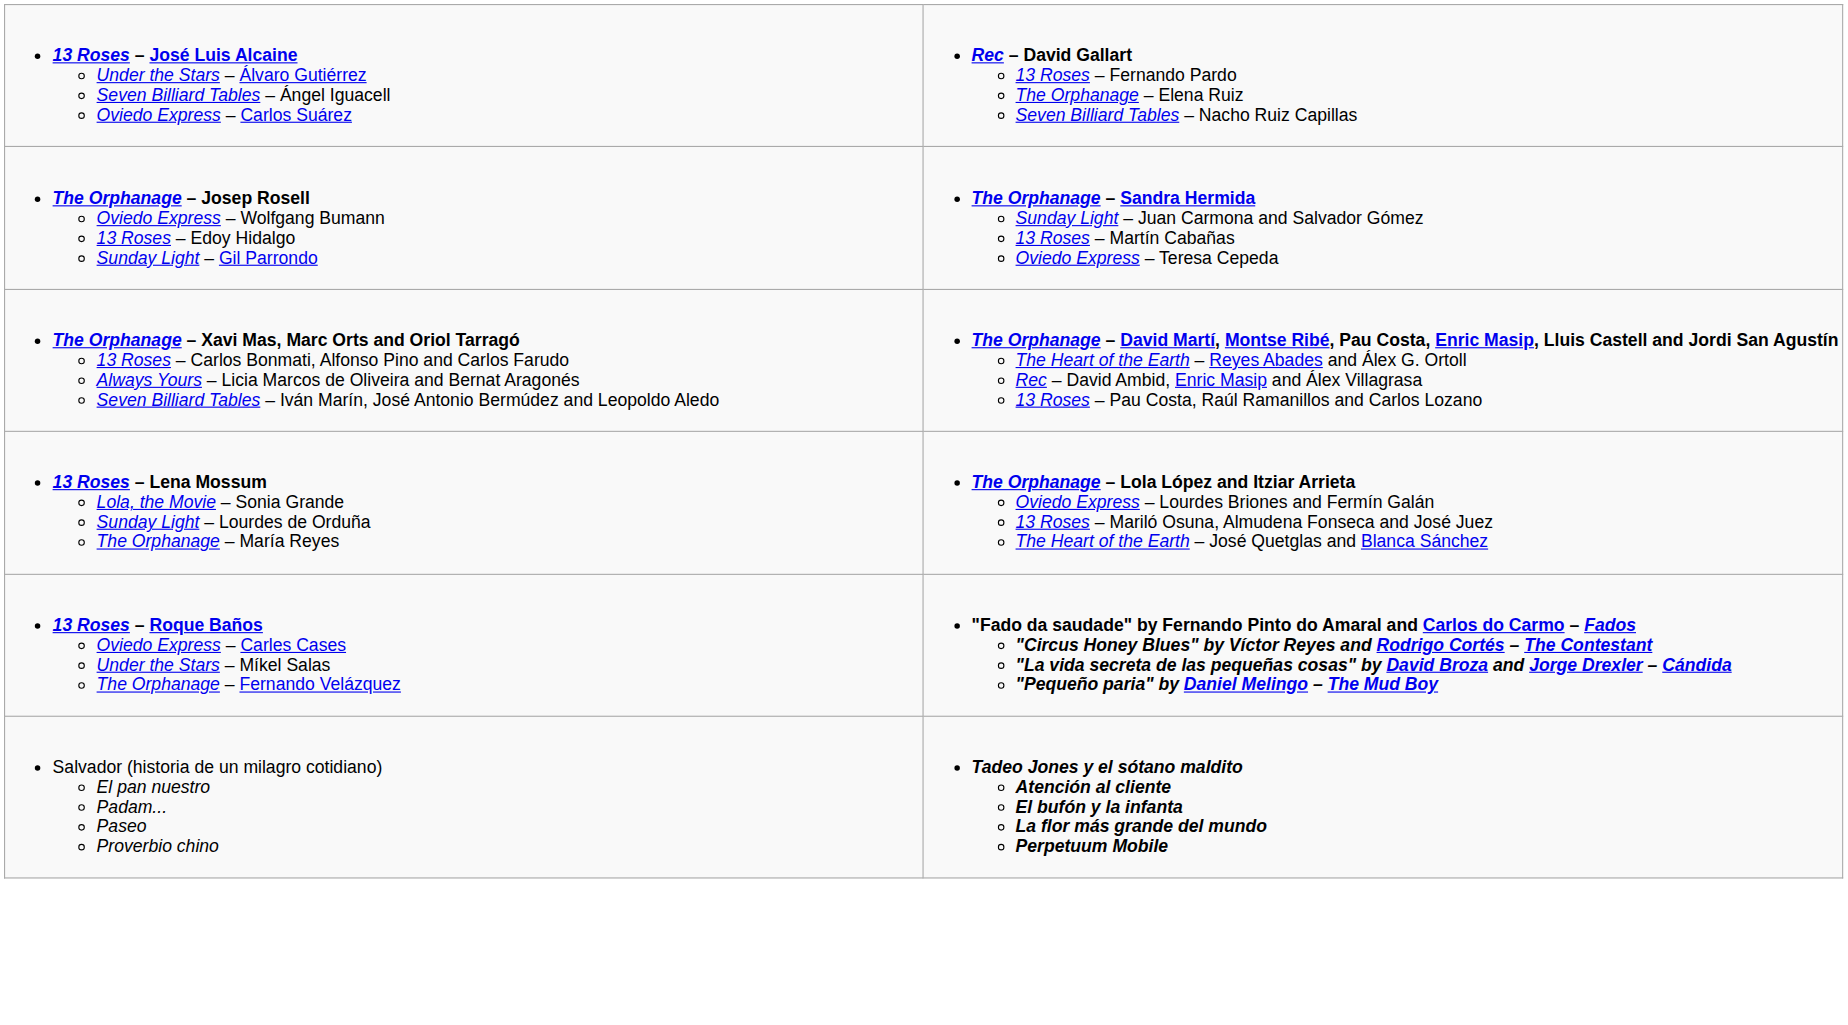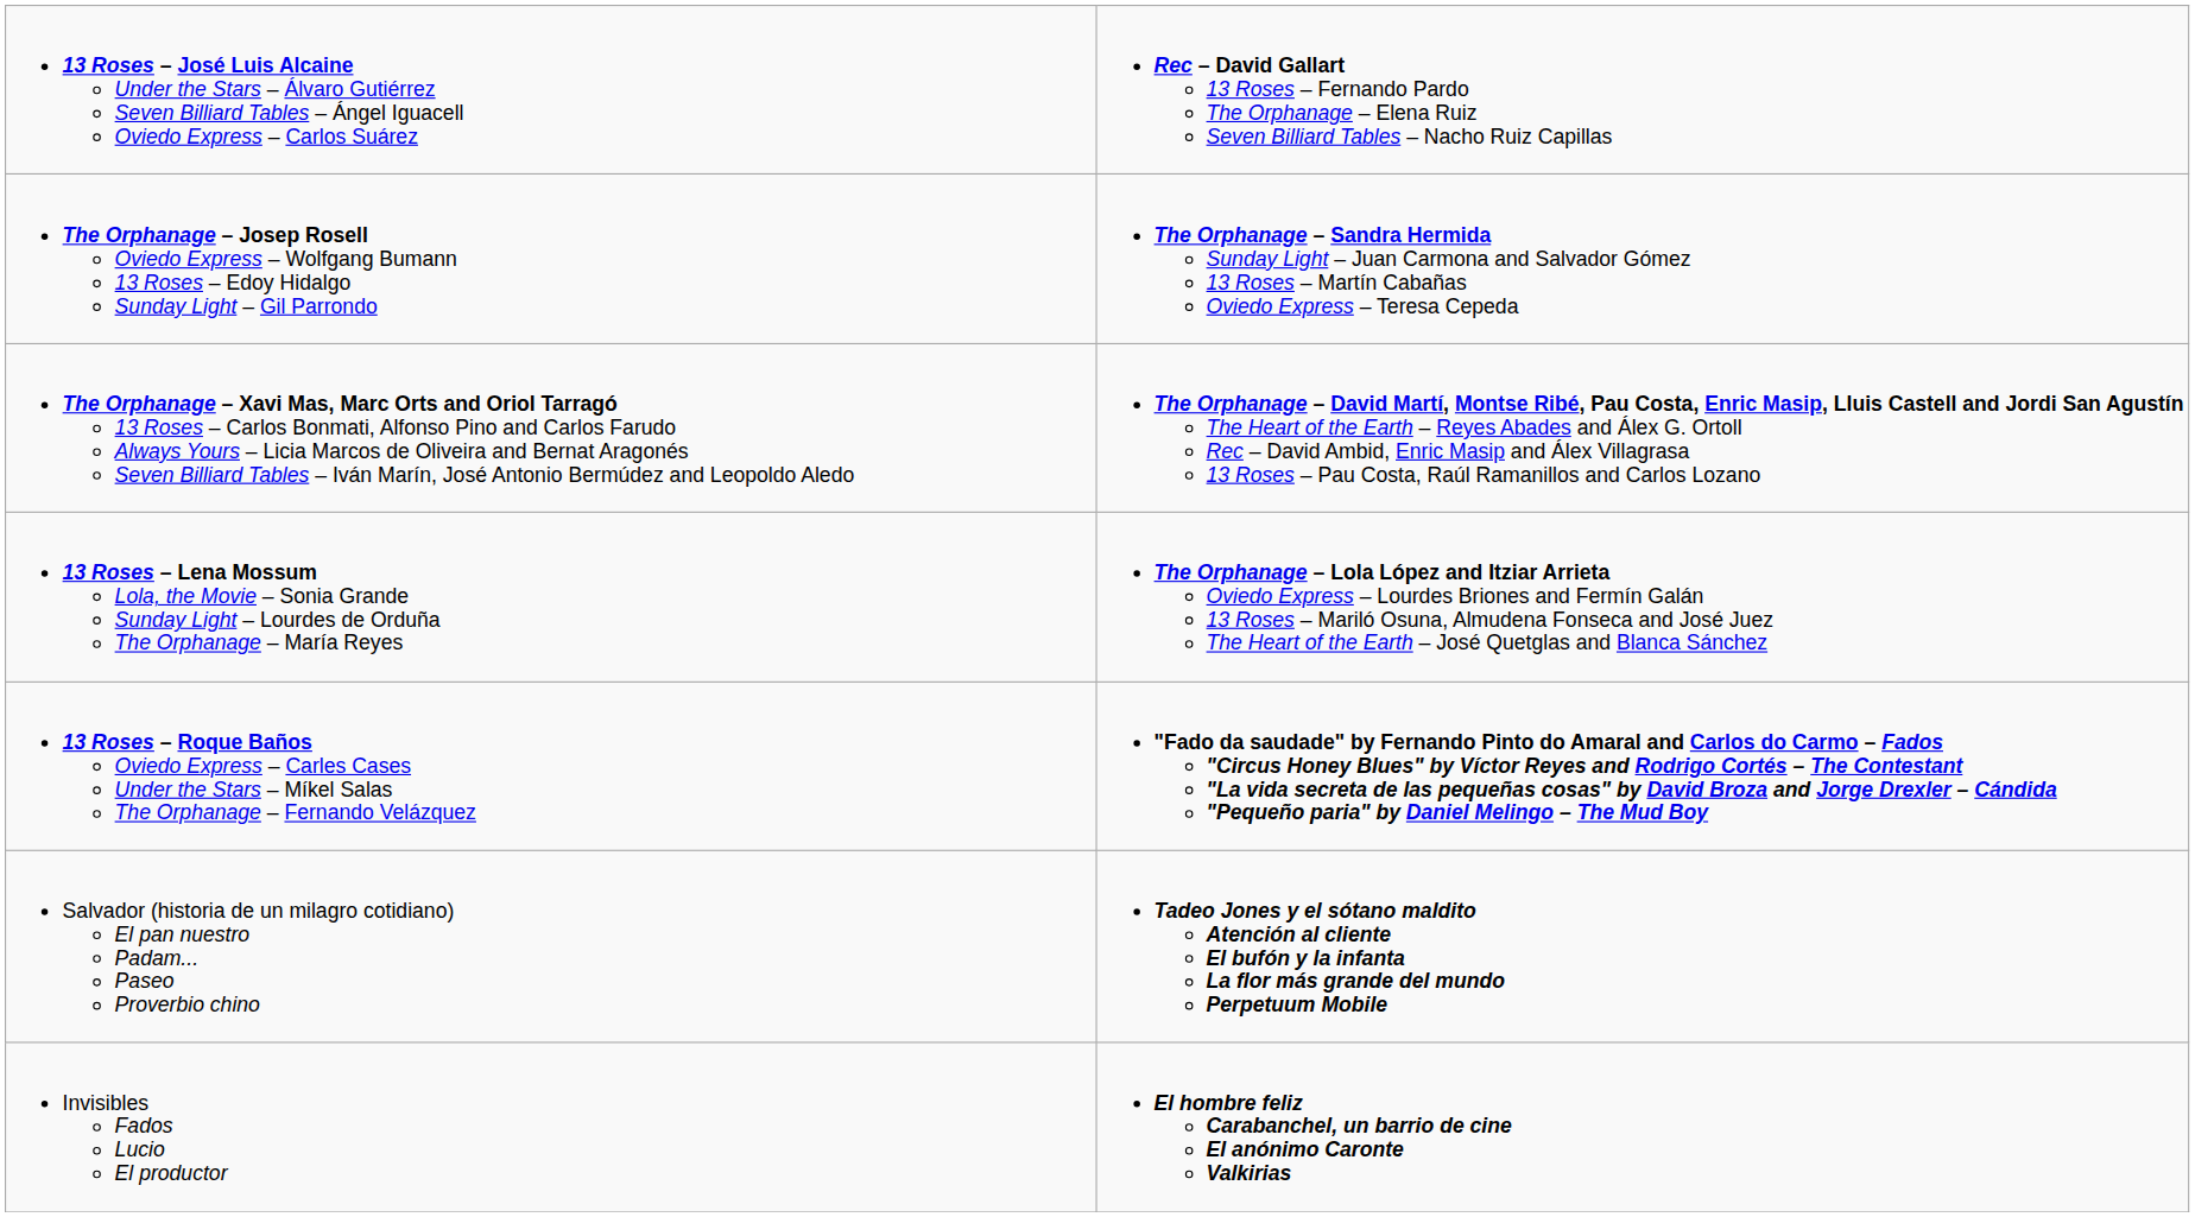 <table class=wikitable style="width=100%">
 <tr>
 <td style="vertical-align:top;" width="50%"><br><ul><li><strong> <em><a href='#'>13 Roses</a></em> – <a href='#'>José Luis Alcaine</a></strong><ul><li><em><a href='#'>Under the Stars</a></em> – <a href='#'>Álvaro Gutiérrez</a></li><li><em><a href='#'>Seven Billiard Tables</a></em> – Ángel Iguacell</li><li><em><a href='#'>Oviedo Express</a></em> – <a href='#'>Carlos Suárez</a></li></ul></li></ul></td>
 <td style="vertical-align:top;" width="50%"><br><ul><li><strong> <em><a href='#'>Rec</a></em> – David Gallart</strong><ul><li><em><a href='#'>13 Roses</a></em> – Fernando Pardo</li><li><em><a href='#'>The Orphanage</a></em> – Elena Ruiz</li><li><em><a href='#'>Seven Billiard Tables</a></em> – Nacho Ruiz Capillas</li></ul></li></ul></td>
 </tr>
 <tr>
 <td style="vertical-align:top;" width="50%"><br><ul><li><strong> <em><a href='#'>The Orphanage</a></em> – Josep Rosell</strong><ul><li><em><a href='#'>Oviedo Express</a></em> – Wolfgang Bumann</li><li><em><a href='#'>13 Roses</a></em> – Edoy Hidalgo</li><li><em><a href='#'>Sunday Light</a></em> – <a href='#'>Gil Parrondo</a></li></ul></li></ul></td>
 <td style="vertical-align:top;" width="50%"><br><ul><li><strong> <em><a href='#'>The Orphanage</a></em> – <a href='#'>Sandra Hermida</a></strong><ul><li><em><a href='#'>Sunday Light</a></em> – Juan Carmona and Salvador Gómez</li><li><em><a href='#'>13 Roses</a></em> – Martín Cabañas</li><li><em><a href='#'>Oviedo Express</a></em> – Teresa Cepeda</li></ul></li></ul></td>
 </tr>
 <tr>
 <td style="vertical-align:top;" width="50%"><br><ul><li><strong> <em><a href='#'>The Orphanage</a></em> – Xavi Mas, Marc Orts and Oriol Tarragó</strong><ul><li><em><a href='#'>13 Roses</a></em> – Carlos Bonmati, Alfonso Pino and Carlos Farudo</li><li><em><a href='#'>Always Yours</a></em> – Licia Marcos de Oliveira and Bernat Aragonés</li><li><em><a href='#'>Seven Billiard Tables</a></em> – Iván Marín, José Antonio Bermúdez and Leopoldo Aledo</li></ul></li></ul></td>
 <td style="vertical-align:top;" width="50%"><br><ul><li><strong> <em><a href='#'>The Orphanage</a></em> – <a href='#'>David Martí</a>, <a href='#'>Montse Ribé</a>, Pau Costa, <a href='#'>Enric Masip</a>, Lluis Castell and Jordi San Agustín</strong><ul><li><em><a href='#'>The Heart of the Earth</a></em> – <a href='#'>Reyes Abades</a> and Álex G. Ortoll</li><li><em><a href='#'>Rec</a></em> – David Ambid, <a href='#'>Enric Masip</a> and Álex Villagrasa</li><li><em><a href='#'>13 Roses</a></em> – Pau Costa, Raúl Ramanillos and Carlos Lozano</li></ul></li></ul></td>
 </tr>
 <tr>
 <td style="vertical-align:top;" width="50%"><br><ul><li><strong> <em><a href='#'>13 Roses</a></em> – Lena Mossum</strong><ul><li><em><a href='#'>Lola, the Movie</a></em> – Sonia Grande</li><li><em><a href='#'>Sunday Light</a></em> – Lourdes de Orduña</li><li><em><a href='#'>The Orphanage</a></em> – María Reyes</li></ul></li></ul></td>
 <td style="vertical-align:top;" width="50%"><br><ul><li><strong> <em><a href='#'>The Orphanage</a></em> – Lola López and Itziar Arrieta</strong><ul><li><em><a href='#'>Oviedo Express</a></em> – Lourdes Briones and Fermín Galán</li><li><em><a href='#'>13 Roses</a></em> – Mariló Osuna, Almudena Fonseca and José Juez</li><li><em><a href='#'>The Heart of the Earth</a></em> – José Quetglas and <a href='#'>Blanca Sánchez</a></li></ul></li></ul></td>
 </tr>
 <tr>
 <td style="vertical-align:top;" width="50%"><br><ul><li><strong> <em><a href='#'>13 Roses</a></em> – <a href='#'>Roque Baños</a></strong><ul><li><em><a href='#'>Oviedo Express</a></em> – <a href='#'>Carles Cases</a></li><li><em><a href='#'>Under the Stars</a></em> – Míkel Salas</li><li><em><a href='#'>The Orphanage</a></em> – <a href='#'>Fernando Velázquez</a></li></ul></li></ul></td>
 <td style="vertical-align:top;" width="50%"><br><ul><li><strong> "Fado da saudade" by Fernando Pinto do Amaral and <a href='#'>Carlos do Carmo</a> – <em><a href='#'>Fados</a><strong><em><ul><li>"Circus Honey Blues" by Víctor Reyes and <a href='#'>Rodrigo Cortés</a> – </em><a href='#'>The Contestant</a><em></li><li>"La vida secreta de las pequeñas cosas" by <a href='#'>David Broza</a> and <a href='#'>Jorge Drexler</a> – </em><a href='#'>Cándida</a><em></li><li>"Pequeño paria" by <a href='#'>Daniel Melingo</a> – </em><a href='#'>The Mud Boy</a><em></li></ul></li></ul></td>
 </tr>
 <tr>
 <td style="vertical-align:top;" width="50%"><br><ul><li></strong> </em>Salvador (historia de un milagro cotidiano)</em></strong><ul><li><em>El pan nuestro</em></li><li><em>Padam...</em></li><li><em>Paseo</em></li><li><em>Proverbio chino</em></li></ul></li></ul></td>
 <td style="vertical-align:top;" width="50%"><br><ul><li><strong> <em>Tadeo Jones y el sótano maldito<strong><em><ul><li></em>Atención al cliente<em></li><li></em>El bufón y la infanta<em></li><li></em>La flor más grande del mundo<em></li><li></em>Perpetuum Mobile<em></li></ul></li></ul></td>
 </tr>
+<tr>
+<td style="vertical-align:top;" width="50%"><br><ul><li></strong> </em>Invisibles</em></strong><ul><li><em>Fados</em></li><li><em>Lucio</em></li><li><em>El productor</em></li></ul></li></ul></td>
+<td style="vertical-align:top;" width="50%"><br><ul><li><strong> <em>El hombre feliz<strong><em><ul><li></em>Carabanchel, un barrio de cine<em></li><li></em>El anónimo Caronte<em></li><li></em>Valkirias<em></li></ul></li></ul></td>
+</tr>
 </table>
